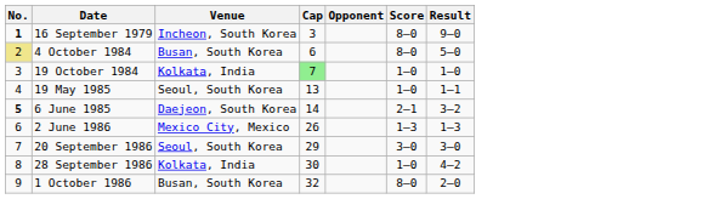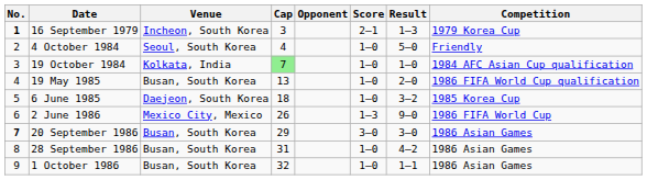 <table class="wikitable sortable">
 <tr>
 <th>No.</th>
 <th>Date</th>
 <th>Venue</th>
 <th>Cap</th>
 <th>Opponent</th>
 <th>Score</th>
 <th>Result</th>
+<th>Competition</th>
 </tr>
 <tr>
 <td align="center"><strong>1</strong></td>
 <td>16 September 1979</td>
 <td><a href='#'>Incheon</a>, South Korea</td>
 <td align="center">3</td>
 <td></td>
-<td align="center">8–0</td>
-<td align="center">9–0</td>
+<td align="center">2–1</td>
+<td align="center">1–3</td>
+<td><a href='#'>1979 Korea Cup</a></td>
 </tr>
 <tr>
-<td align="center" style="background: khaki;">2</td>
+<td align="center">2</td>
 <td>4 October 1984</td>
-<td><a href='#'>Busan</a>, South Korea</td>
-<td align="center">6</td>
+<td><a href='#'>Seoul</a>, South Korea</td>
+<td align="center">4</td>
 <td></td>
-<td align="center">8–0</td>
+<td align="center">1–0</td>
 <td align="center">5–0</td>
+<td><a href='#'>Friendly</a></td>
 </tr>
 <tr>
 <td align="center">3</td>
 <td>19 October 1984</td>
 <td><a href='#'>Kolkata</a>, India</td>
 <td align="center" style="background: lightgreen;">7</td>
 <td></td>
 <td align="center">1–0</td>
 <td align="center">1–0</td>
+<td><a href='#'>1984 AFC Asian Cup qualification</a></td>
 </tr>
 <tr>
 <td align="center">4</td>
 <td>19 May 1985</td>
-<td>Seoul, South Korea</td>
+<td>Busan, South Korea</td>
 <td align="center">13</td>
 <td></td>
 <td align="center">1–0</td>
-<td align="center">1–1 <br></td>
+<td align="center">2–0</td>
+<td><a href='#'>1986 FIFA World Cup qualification</a></td>
 </tr>
 <tr>
-<td align="center"><strong>5</strong></td>
+<td align="center">5</td>
 <td>6 June 1985</td>
 <td><a href='#'>Daejeon</a>, South Korea</td>
-<td align="center">14</td>
+<td align="center">18</td>
 <td></td>
-<td align="center">2–1</td>
+<td align="center">1–0</td>
 <td align="center">3–2</td>
+<td><a href='#'>1985 Korea Cup</a></td>
 </tr>
 <tr>
 <td align="center">6</td>
 <td>2 June 1986</td>
 <td><a href='#'>Mexico City</a>, Mexico</td>
 <td align="center">26</td>
 <td></td>
 <td align="center">1–3</td>
-<td align="center">1–3</td>
+<td align="center">9–0</td>
+<td><a href='#'>1986 FIFA World Cup</a></td>
 </tr>
 <tr>
-<td align="center">7</td>
+<td align="center"><strong>7</strong></td>
 <td>20 September 1986</td>
-<td><a href='#'>Seoul</a>, South Korea</td>
+<td><a href='#'>Busan</a>, South Korea</td>
 <td align="center">29</td>
 <td></td>
 <td align="center">3–0</td>
 <td align="center">3–0</td>
+<td><a href='#'>1986 Asian Games</a></td>
 </tr>
 <tr>
 <td align="center">8</td>
 <td>28 September 1986</td>
-<td><a href='#'>Kolkata</a>, India</td>
-<td align="center">30</td>
+<td>Busan, South Korea</td>
+<td align="center">31</td>
 <td></td>
 <td align="center">1–0</td>
 <td align="center">4–2</td>
+<td>1986 Asian Games</td>
 </tr>
 <tr>
 <td align="center">9</td>
 <td>1 October 1986</td>
 <td>Busan, South Korea</td>
 <td align="center">32</td>
 <td></td>
-<td align="center">8–0</td>
-<td align="center">2–0</td>
+<td align="center">1–0</td>
+<td align="center">1–1 <br></td>
+<td>1986 Asian Games</td>
 </tr>
 </table>
